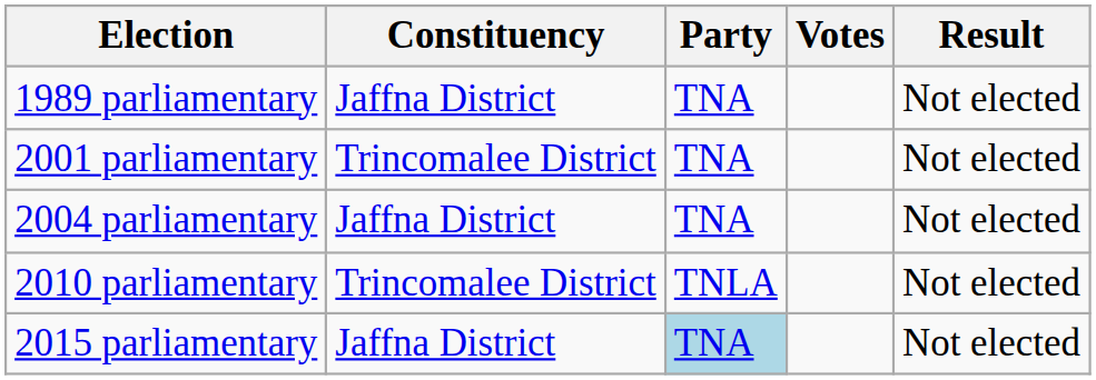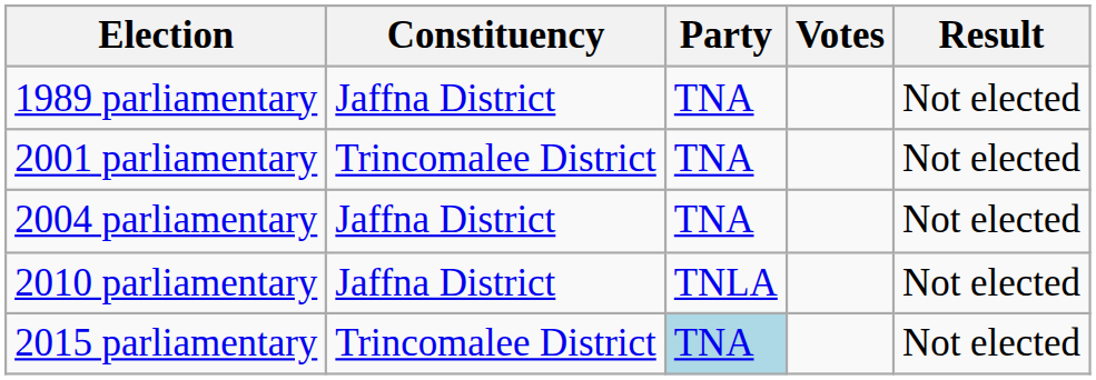 <table class="wikitable" style="text-align:left;">
 <tr>
 <th scope=col>Election</th>
 <th scope=col>Constituency</th>
 <th scope=col>Party</th>
 <th scope=col>Votes</th>
 <th scope=col>Result</th>
 </tr>
 <tr>
 <td><a href='#'>1989 parliamentary</a></td>
 <td><a href='#'>Jaffna District</a></td>
 <td><a href='#'>TNA</a></td>
 <td align=right></td>
 <td>Not elected</td>
 </tr>
 <tr>
 <td><a href='#'>2001 parliamentary</a></td>
 <td><a href='#'>Trincomalee District</a></td>
 <td><a href='#'>TNA</a></td>
 <td align=right></td>
 <td>Not elected</td>
 </tr>
 <tr>
 <td><a href='#'>2004 parliamentary</a></td>
 <td><a href='#'>Jaffna District</a></td>
 <td><a href='#'>TNA</a></td>
 <td align=right></td>
 <td>Not elected</td>
 </tr>
 <tr>
 <td><a href='#'>2010 parliamentary</a></td>
-<td><a href='#'>Trincomalee District</a></td>
+<td><a href='#'>Jaffna District</a></td>
 <td><a href='#'>TNLA</a></td>
 <td align=right></td>
 <td>Not elected</td>
 </tr>
 <tr>
 <td><a href='#'>2015 parliamentary</a></td>
-<td><a href='#'>Jaffna District</a></td>
+<td><a href='#'>Trincomalee District</a></td>
 <td style="background: lightblue;"><a href='#'>TNA</a></td>
 <td align=right></td>
 <td>Not elected</td>
 </tr>
 </table>
